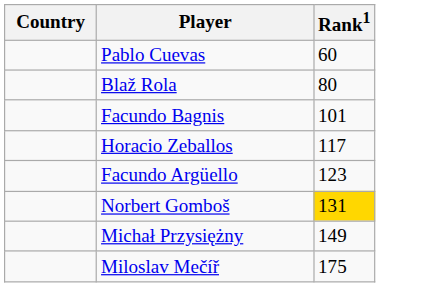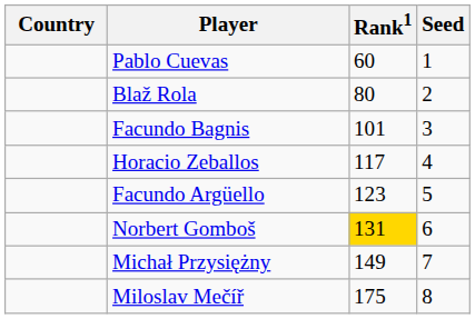 <table class="sortable wikitable">
 <tr>
 <th width="70">Country</th>
 <th width="175">Player</th>
 <th>Rank<sup>1</sup></th>
+<th>Seed</th>
 </tr>
 <tr>
 <td></td>
 <td><a href='#'>Pablo Cuevas</a></td>
 <td>60</td>
+<td>1</td>
 </tr>
 <tr>
 <td></td>
 <td><a href='#'>Blaž Rola</a></td>
 <td>80</td>
+<td>2</td>
 </tr>
 <tr>
 <td></td>
 <td><a href='#'>Facundo Bagnis</a></td>
 <td>101</td>
+<td>3</td>
 </tr>
 <tr>
 <td></td>
 <td><a href='#'>Horacio Zeballos</a></td>
 <td>117</td>
+<td>4</td>
 </tr>
 <tr>
 <td></td>
 <td><a href='#'>Facundo Argüello</a></td>
 <td>123</td>
+<td>5</td>
 </tr>
 <tr>
 <td></td>
 <td><a href='#'>Norbert Gomboš</a></td>
 <td style="background: gold;">131</td>
+<td>6</td>
 </tr>
 <tr>
 <td></td>
 <td><a href='#'>Michał Przysiężny</a></td>
 <td>149</td>
+<td>7</td>
 </tr>
 <tr>
 <td></td>
 <td><a href='#'>Miloslav Mečíř</a></td>
 <td>175</td>
+<td>8</td>
 </tr>
 </table>
